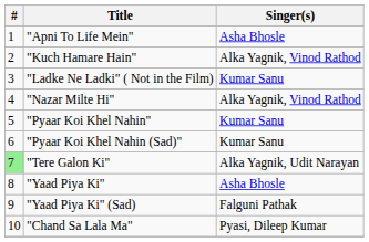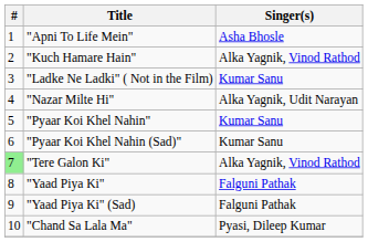 <table class="wikitable" style="font-size:95%;">
 <tr>
 <th>#</th>
 <th>Title</th>
 <th>Singer(s)</th>
 </tr>
 <tr>
 <td>1</td>
 <td>"Apni To Life Mein"</td>
 <td><a href='#'>Asha Bhosle</a></td>
 </tr>
 <tr>
 <td>2</td>
 <td>"Kuch Hamare Hain"</td>
 <td>Alka Yagnik, <a href='#'>Vinod Rathod</a></td>
 </tr>
 <tr>
 <td>3</td>
 <td>"Ladke Ne Ladki" ( Not in the Film)</td>
 <td><a href='#'>Kumar Sanu</a></td>
 </tr>
 <tr>
 <td>4</td>
 <td>"Nazar Milte Hi"</td>
-<td>Alka Yagnik, <a href='#'>Vinod Rathod</a></td>
+<td>Alka Yagnik, Udit Narayan</td>
 </tr>
 <tr>
 <td>5</td>
 <td>"Pyaar Koi Khel Nahin"</td>
 <td><a href='#'>Kumar Sanu</a></td>
 </tr>
 <tr>
 <td>6</td>
 <td>"Pyaar Koi Khel Nahin (Sad)"</td>
 <td>Kumar Sanu</td>
 </tr>
 <tr>
 <td style="background: lightgreen;">7</td>
 <td>"Tere Galon Ki"</td>
-<td>Alka Yagnik, Udit Narayan</td>
+<td>Alka Yagnik, <a href='#'>Vinod Rathod</a></td>
 </tr>
 <tr>
 <td>8</td>
 <td>"Yaad Piya Ki"</td>
-<td><a href='#'>Asha Bhosle</a></td>
+<td><a href='#'>Falguni Pathak</a></td>
 </tr>
 <tr>
 <td>9</td>
 <td>"Yaad Piya Ki" (Sad)</td>
 <td>Falguni Pathak</td>
 </tr>
 <tr>
 <td>10</td>
 <td>"Chand Sa Lala Ma"</td>
 <td>Pyasi, Dileep Kumar</td>
 </tr>
 <tr>
 </tr>
 </table>
